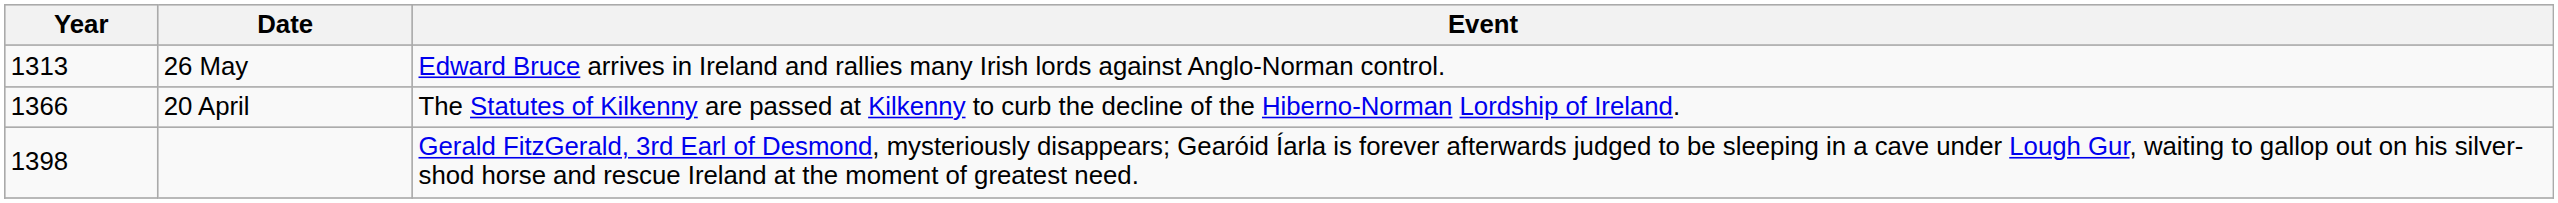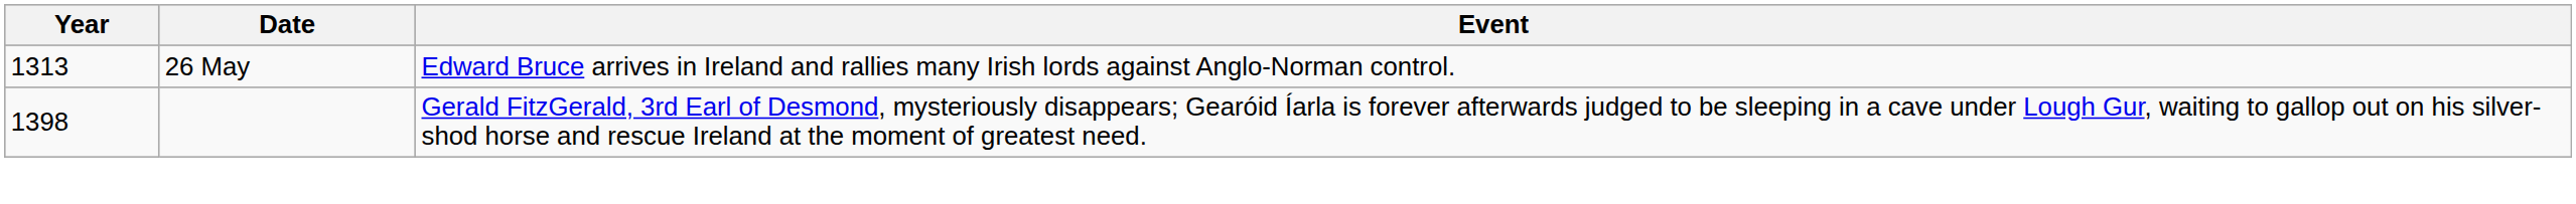 <table class="wikitable" width="100%">
 <tr>
 <th style="width:6%">Year</th>
 <th style="width:10%">Date</th>
 <th>Event</th>
 </tr>
 <tr>
 <td>1313</td>
 <td>26 May</td>
 <td><a href='#'>Edward Bruce</a> arrives in Ireland and rallies many Irish lords against Anglo-Norman control.</td>
 </tr>
 <tr>
-<td>1366</td>
-<td>20 April</td>
-<td>The <a href='#'>Statutes of Kilkenny</a> are passed at <a href='#'>Kilkenny</a> to curb the decline of the <a href='#'>Hiberno-Norman</a> <a href='#'>Lordship of Ireland</a>.</td>
-</tr>
-<tr>
 <td>1398</td>
 <td></td>
 <td><a href='#'>Gerald FitzGerald, 3rd Earl of Desmond</a>, mysteriously disappears; Gearóid Íarla is forever afterwards judged to be sleeping in a cave under <a href='#'>Lough Gur</a>, waiting to gallop out on his silver-shod horse and rescue Ireland at the moment of greatest need.</td>
 </tr>
 </table>
